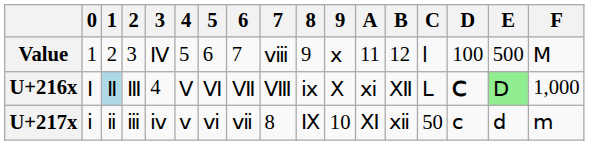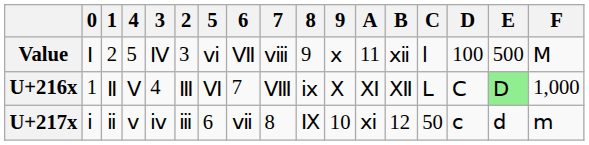 <table class="wikitable">
 <tr>
 <th></th>
 <th>0</th>
 <th>1</th>
+<th>4</th>
+<th>3</th>
 <th>2</th>
-<th>3</th>
-<th>4</th>
 <th>5</th>
 <th>6</th>
 <th>7</th>
 <th>8</th>
 <th>9</th>
 <th>A</th>
 <th>B</th>
 <th>C</th>
 <th>D</th>
 <th>E</th>
 <th>F</th>
 </tr>
 <tr>
 <th>Value</th>
-<td>1</td>
+<td>Ⅰ</td>
 <td>2</td>
+<td>5</td>
+<td>Ⅳ</td>
 <td>3</td>
-<td>Ⅳ</td>
-<td>5</td>
-<td>6</td>
-<td>7</td>
+<td>ⅵ</td>
+<td>Ⅶ</td>
 <td>ⅷ</td>
 <td>9</td>
 <td>ⅹ</td>
 <td>11</td>
-<td>12</td>
+<td>ⅻ</td>
 <td>ⅼ</td>
 <td>100</td>
 <td>500</td>
 <td>Ⅿ</td>
 </tr>
 <tr class="Unicode">
 <th>U+216x</th>
-<td>Ⅰ</td>
-<td style="background: lightblue;">Ⅱ</td>
+<td>1</td>
+<td>Ⅱ</td>
+<td>Ⅴ</td>
+<td>4</td>
 <td>Ⅲ</td>
-<td>4</td>
-<td>Ⅴ</td>
 <td>Ⅵ</td>
-<td>Ⅶ</td>
+<td>7</td>
 <td>Ⅷ</td>
 <td>ⅸ</td>
 <td>Ⅹ</td>
-<td>ⅺ</td>
+<td>Ⅺ</td>
 <td>Ⅻ</td>
 <td>Ⅼ</td>
-<td><strong>Ⅽ</strong></td>
+<td>Ⅽ</td>
 <td style="background: lightgreen;">Ⅾ</td>
 <td>1,000</td>
 </tr>
 <tr class="Unicode">
 <th>U+217x</th>
 <td>ⅰ</td>
 <td>ⅱ</td>
+<td>ⅴ</td>
+<td>ⅳ</td>
 <td>ⅲ</td>
-<td>ⅳ</td>
-<td>ⅴ</td>
-<td>ⅵ</td>
+<td>6</td>
 <td>ⅶ</td>
 <td>8</td>
 <td>Ⅸ</td>
 <td>10</td>
-<td>Ⅺ</td>
-<td>ⅻ</td>
+<td>ⅺ</td>
+<td>12</td>
 <td>50</td>
 <td>ⅽ</td>
 <td>ⅾ</td>
 <td>ⅿ</td>
 </tr>
 </table>
